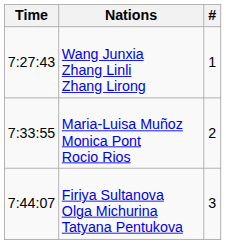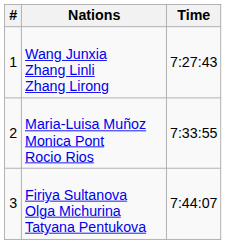 <table class="wikitable" style="text-align:center;">
 <tr>
+<th width=8%>#</th>
+<th width=67%>Nations</th>
 <th width=25%>Time</th>
-<th width=67%>Nations</th>
-<th width=8%>#</th>
 </tr>
 <tr>
+<td>1</td>
+<td align="left"><br><a href='#'>Wang Junxia</a><br><a href='#'>Zhang Linli</a><br><a href='#'>Zhang Lirong</a></td>
 <td>7:27:43</td>
-<td align="left"><br><a href='#'>Wang Junxia</a><br><a href='#'>Zhang Linli</a><br><a href='#'>Zhang Lirong</a></td>
-<td>1</td>
 </tr>
 <tr>
+<td>2</td>
+<td align="left"><br><a href='#'>Maria-Luisa Muñoz</a><br><a href='#'>Monica Pont</a><br><a href='#'>Rocio Rios</a></td>
 <td>7:33:55</td>
-<td align="left"><br><a href='#'>Maria-Luisa Muñoz</a><br><a href='#'>Monica Pont</a><br><a href='#'>Rocio Rios</a></td>
-<td>2</td>
 </tr>
 <tr>
+<td>3</td>
+<td align="left"><br><a href='#'>Firiya Sultanova</a><br><a href='#'>Olga Michurina</a><br><a href='#'>Tatyana Pentukova</a></td>
 <td>7:44:07</td>
-<td align="left"><br><a href='#'>Firiya Sultanova</a><br><a href='#'>Olga Michurina</a><br><a href='#'>Tatyana Pentukova</a></td>
-<td>3</td>
 </tr>
 </table>
